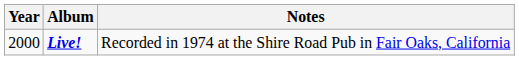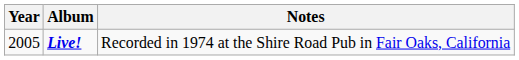 <table class="wikitable">
 <tr>
 <th>Year</th>
 <th>Album</th>
 <th>Notes</th>
 </tr>
 <tr>
-<td>2000</td>
+<td>2005</td>
 <td><strong><em><a href='#'>Live!</a></em></strong><br></td>
 <td>Recorded in 1974 at the Shire Road Pub in <a href='#'>Fair Oaks, California</a></td>
 </tr>
 </table>
